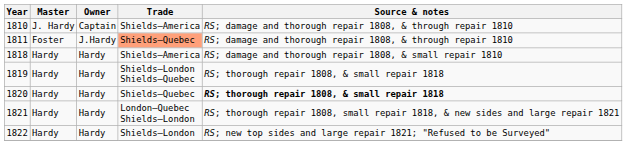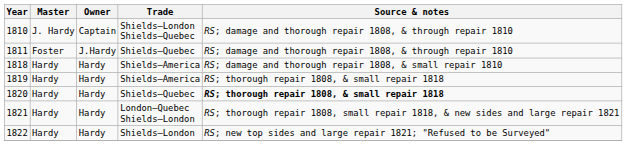 <table class=" wikitable">
 <tr>
 <th>Year</th>
 <th>Master</th>
 <th>Owner</th>
 <th>Trade</th>
 <th>Source & notes</th>
 </tr>
 <tr>
 <td>1810</td>
 <td>J. Hardy</td>
 <td>Captain</td>
-<td>Shields–America</td>
+<td>Shields–London<br>Shields–Quebec</td>
 <td><em>RS</em>; damage and thorough repair 1808, & through repair 1810</td>
 </tr>
 <tr>
 <td>1811</td>
 <td>Foster</td>
 <td>J.Hardy</td>
-<td style="background: lightsalmon;">Shields–Quebec</td>
+<td>Shields–Quebec</td>
 <td><em>RS</em>; damage and thorough repair 1808, & through repair 1810</td>
 </tr>
 <tr>
 <td>1818</td>
 <td>Hardy</td>
 <td>Hardy</td>
 <td>Shields–America</td>
 <td><em>RS</em>; damage and thorough repair 1808, & small repair 1810</td>
 </tr>
 <tr>
 <td>1819</td>
 <td>Hardy</td>
 <td>Hardy</td>
-<td>Shields–London<br>Shields–Quebec</td>
+<td>Shields–America</td>
 <td><em>RS</em>; thorough repair 1808, & small repair 1818</td>
 </tr>
 <tr>
 <td>1820</td>
 <td>Hardy</td>
 <td>Hardy</td>
 <td>Shields–Quebec</td>
 <td><strong><em>RS</em>; thorough repair 1808, & small repair 1818</strong></td>
 </tr>
 <tr>
 <td>1821</td>
 <td>Hardy</td>
 <td>Hardy</td>
 <td>London–Quebec<br>Shields–London</td>
 <td><em>RS</em>; thorough repair 1808, small repair 1818, & new sides and large repair 1821</td>
 </tr>
 <tr>
 <td>1822</td>
 <td>Hardy</td>
 <td>Hardy</td>
 <td>Shields–London</td>
 <td><em>RS</em>; new top sides and large repair 1821; "Refused to be Surveyed"</td>
 </tr>
 <tr>
 </tr>
 </table>
